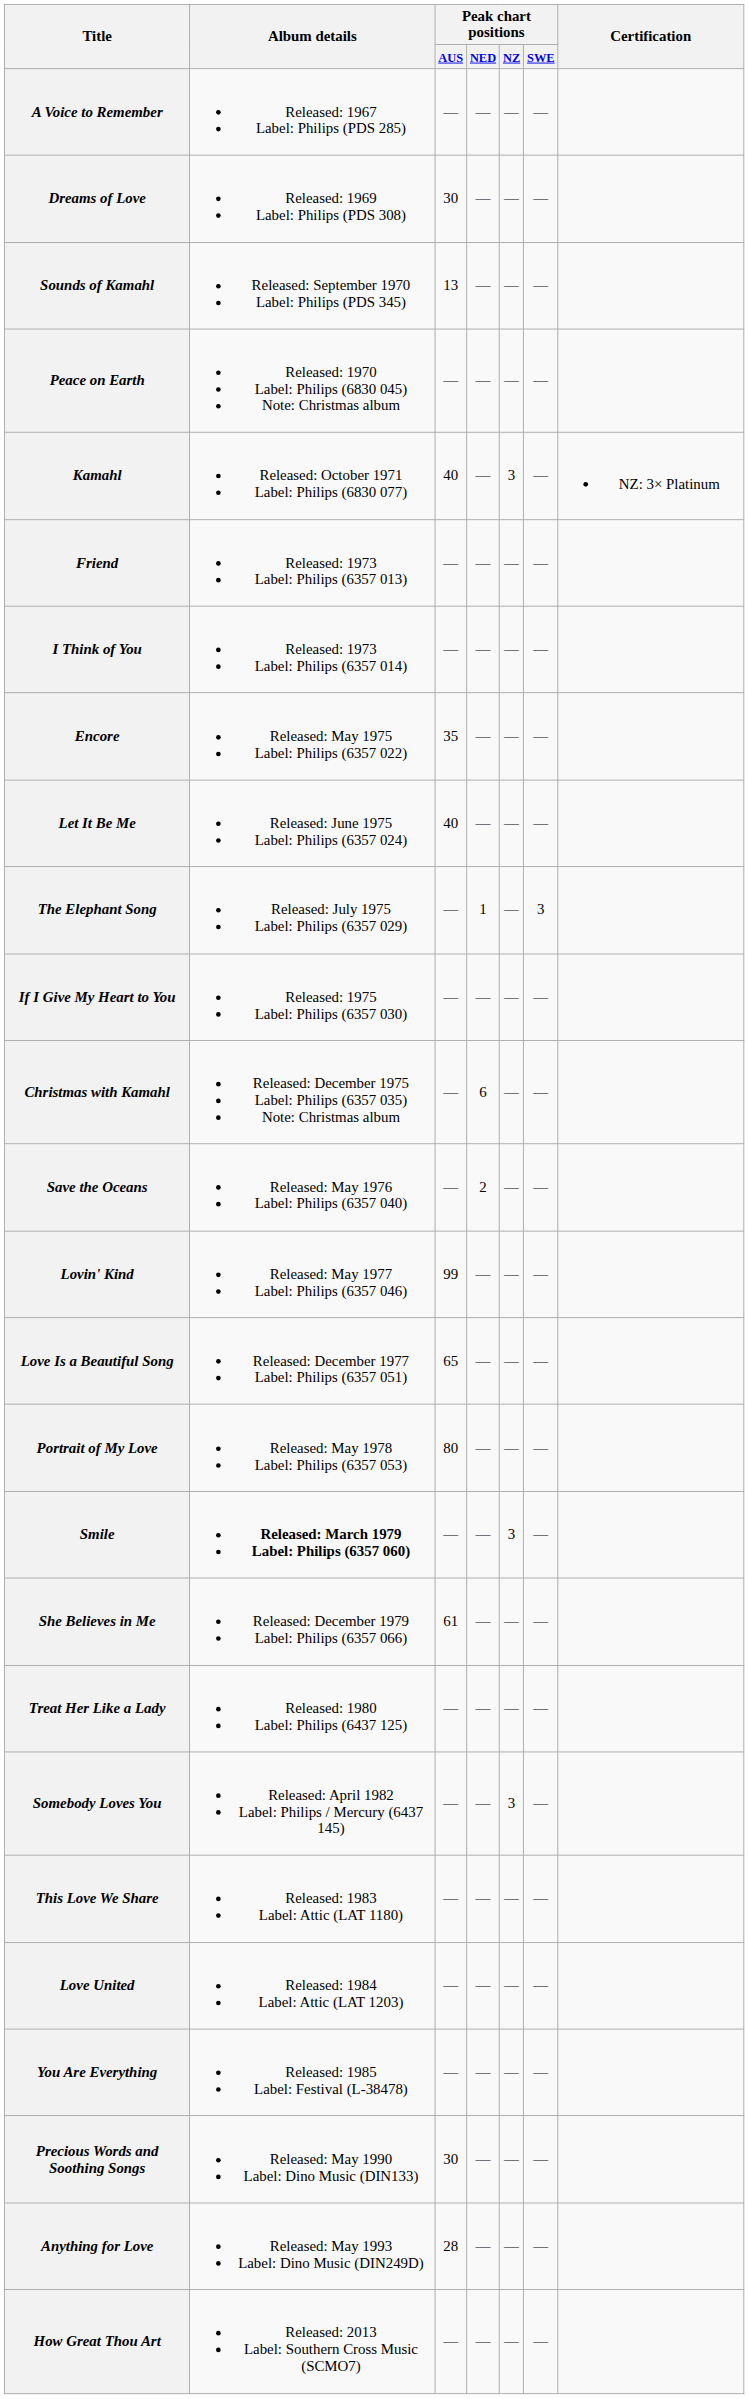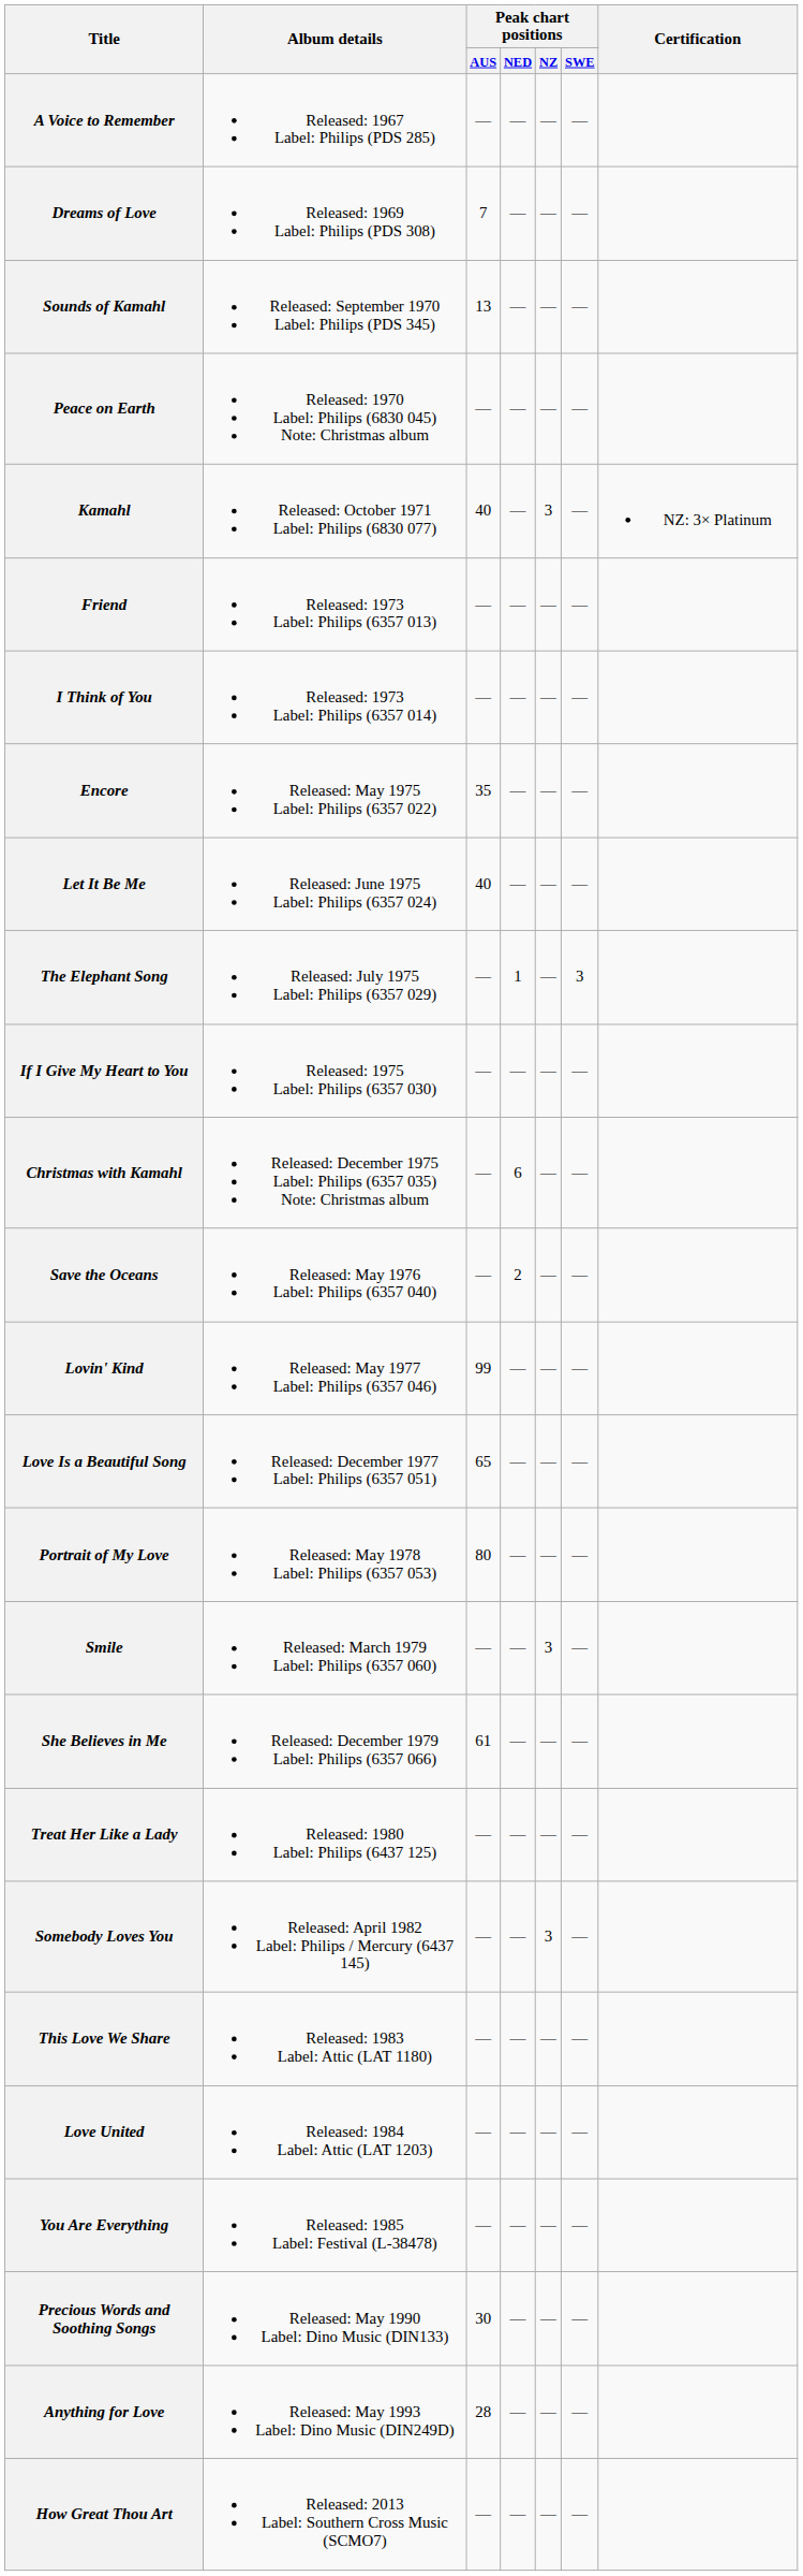 <table class="wikitable plainrowheaders" style="text-align:center;" border="1">
 <tr>
 <th scope="col" rowspan="2" style="width:12em;">Title</th>
 <th scope="col" rowspan="2" style="width:16em;">Album details</th>
 <th scope="col" colspan="4">Peak chart<br>positions</th>
 <th scope="col" rowspan="2" style="width:12em;">Certification</th>
 </tr>
 <tr>
 <th scope="col" style="text-align:center;"><small><a href='#'>AUS</a><br></small></th>
 <th scope="col" style="text-align:center;"><small><a href='#'>NED</a><br></small></th>
 <th scope="col" style="text-align:center;"><small><a href='#'>NZ</a><br></small></th>
 <th scope="col" style="text-align:center;"><small><a href='#'>SWE</a><br></small></th>
 </tr>
 <tr>
 <th scope="row"><em>A Voice to Remember</em></th>
 <td><br><ul><li>Released: 1967</li><li>Label: Philips (PDS 285)</li></ul></td>
 <td>—</td>
 <td>—</td>
 <td>—</td>
 <td>—</td>
 <td></td>
 </tr>
 <tr>
 <th scope="row"><em>Dreams of Love</em></th>
 <td><br><ul><li>Released: 1969</li><li>Label: Philips (PDS 308)</li></ul></td>
-<td>30</td>
+<td>7</td>
 <td>—</td>
 <td>—</td>
 <td>—</td>
 <td></td>
 </tr>
 <tr>
 <th scope="row"><em>Sounds of Kamahl</em></th>
 <td><br><ul><li>Released: September 1970</li><li>Label: Philips (PDS 345)</li></ul></td>
 <td>13</td>
 <td>—</td>
 <td>—</td>
 <td>—</td>
 <td></td>
 </tr>
 <tr>
 <th scope="row"><em>Peace on Earth</em></th>
 <td><br><ul><li>Released: 1970</li><li>Label: Philips (6830 045)</li><li>Note: Christmas album</li></ul></td>
 <td>—</td>
 <td>—</td>
 <td>—</td>
 <td>—</td>
 <td></td>
 </tr>
 <tr>
 <th scope="row"><em>Kamahl</em></th>
 <td><br><ul><li>Released: October 1971</li><li>Label: Philips (6830 077)</li></ul></td>
 <td>40</td>
 <td>—</td>
 <td>3</td>
 <td>—</td>
 <td><br><ul><li>NZ: 3× Platinum</li></ul></td>
 </tr>
 <tr>
 <th scope="row"><em>Friend</em></th>
 <td><br><ul><li>Released: 1973</li><li>Label: Philips (6357 013)</li></ul></td>
 <td>—</td>
 <td>—</td>
 <td>—</td>
 <td>—</td>
 <td></td>
 </tr>
 <tr>
 <th scope="row"><em>I Think of You</em></th>
 <td><br><ul><li>Released: 1973</li><li>Label: Philips (6357 014)</li></ul></td>
 <td>—</td>
 <td>—</td>
 <td>—</td>
 <td>—</td>
 <td></td>
 </tr>
 <tr>
 <th scope="row"><em>Encore</em></th>
 <td><br><ul><li>Released: May 1975</li><li>Label: Philips (6357 022)</li></ul></td>
 <td>35</td>
 <td>—</td>
 <td>—</td>
 <td>—</td>
 <td></td>
 </tr>
 <tr>
 <th scope="row"><em>Let It Be Me</em></th>
 <td><br><ul><li>Released: June 1975</li><li>Label: Philips (6357 024)</li></ul></td>
 <td>40</td>
 <td>—</td>
 <td>—</td>
 <td>—</td>
 <td></td>
 </tr>
 <tr>
 <th scope="row"><em>The Elephant Song</em></th>
 <td><br><ul><li>Released: July 1975</li><li>Label: Philips (6357 029)</li></ul></td>
 <td>—</td>
 <td>1</td>
 <td>—</td>
 <td>3</td>
 <td></td>
 </tr>
 <tr>
 <th scope="row"><em>If I Give My Heart to You</em></th>
 <td><br><ul><li>Released: 1975</li><li>Label: Philips (6357 030)</li></ul></td>
 <td>—</td>
 <td>—</td>
 <td>—</td>
 <td>—</td>
 <td></td>
 </tr>
 <tr>
 <th scope="row"><em>Christmas with Kamahl</em></th>
 <td><br><ul><li>Released: December 1975</li><li>Label: Philips (6357 035)</li><li>Note: Christmas album</li></ul></td>
 <td>—</td>
 <td>6</td>
 <td>—</td>
 <td>—</td>
 <td></td>
 </tr>
 <tr>
 <th scope="row"><em>Save the Oceans</em></th>
 <td><br><ul><li>Released: May 1976</li><li>Label: Philips (6357 040)</li></ul></td>
 <td>—</td>
 <td>2</td>
 <td>—</td>
 <td>—</td>
 <td></td>
 </tr>
 <tr>
 <th scope="row"><em>Lovin' Kind</em></th>
 <td><br><ul><li>Released: May 1977</li><li>Label: Philips (6357 046)</li></ul></td>
 <td>99</td>
 <td>—</td>
 <td>—</td>
 <td>—</td>
 <td></td>
 </tr>
 <tr>
 <th scope="row"><em>Love Is a Beautiful Song</em></th>
 <td><br><ul><li>Released: December 1977</li><li>Label: Philips (6357 051)</li></ul></td>
 <td>65</td>
 <td>—</td>
 <td>—</td>
 <td>—</td>
 <td></td>
 </tr>
 <tr>
 <th scope="row"><em>Portrait of My Love</em></th>
 <td><br><ul><li>Released: May 1978</li><li>Label: Philips (6357 053)</li></ul></td>
 <td>80</td>
 <td>—</td>
 <td>—</td>
 <td>—</td>
 <td></td>
 </tr>
 <tr>
 <th scope="row"><em>Smile</em></th>
-<td><strong><br><ul><li>Released: March 1979</li><li>Label: Philips (6357 060)</li></ul></strong></td>
+<td><br><ul><li>Released: March 1979</li><li>Label: Philips (6357 060)</li></ul></td>
 <td>—</td>
 <td>—</td>
 <td>3</td>
 <td>—</td>
 <td></td>
 </tr>
 <tr>
 <th scope="row"><em>She Believes in Me</em></th>
 <td><br><ul><li>Released: December 1979</li><li>Label: Philips (6357 066)</li></ul></td>
 <td>61</td>
 <td>—</td>
 <td>—</td>
 <td>—</td>
 <td></td>
 </tr>
 <tr>
 <th scope="row"><em>Treat Her Like a Lady</em></th>
 <td><br><ul><li>Released: 1980</li><li>Label: Philips (6437 125)</li></ul></td>
 <td>—</td>
 <td>—</td>
 <td>—</td>
 <td>—</td>
 <td></td>
 </tr>
 <tr>
 <th scope="row"><em>Somebody Loves You</em></th>
 <td><br><ul><li>Released: April 1982</li><li>Label: Philips / Mercury (6437 145)</li></ul></td>
 <td>—</td>
 <td>—</td>
 <td>3</td>
 <td>—</td>
 <td></td>
 </tr>
 <tr>
 <th scope="row"><em>This Love We Share</em></th>
 <td><br><ul><li>Released: 1983</li><li>Label: Attic (LAT 1180)</li></ul></td>
 <td>—</td>
 <td>—</td>
 <td>—</td>
 <td>—</td>
 <td></td>
 </tr>
 <tr>
 <th scope="row"><em>Love United</em></th>
 <td><br><ul><li>Released: 1984</li><li>Label: Attic (LAT 1203)</li></ul></td>
 <td>—</td>
 <td>—</td>
 <td>—</td>
 <td>—</td>
 <td></td>
 </tr>
 <tr>
 <th scope="row"><em>You Are Everything</em></th>
 <td><br><ul><li>Released: 1985</li><li>Label: Festival (L-38478)</li></ul></td>
 <td>—</td>
 <td>—</td>
 <td>—</td>
 <td>—</td>
 <td></td>
 </tr>
 <tr>
 <th scope="row"><em>Precious Words and Soothing Songs</em></th>
 <td><br><ul><li>Released: May 1990</li><li>Label: Dino Music (DIN133)</li></ul></td>
 <td>30</td>
 <td>—</td>
 <td>—</td>
 <td>—</td>
 <td></td>
 </tr>
 <tr>
 <th scope="row"><em>Anything for Love</em></th>
 <td><br><ul><li>Released: May 1993</li><li>Label: Dino Music (DIN249D)</li></ul></td>
 <td>28</td>
 <td>—</td>
 <td>—</td>
 <td>—</td>
 <td></td>
 </tr>
 <tr>
 <th scope="row"><em>How Great Thou Art</em></th>
 <td><br><ul><li>Released: 2013</li><li>Label: Southern Cross Music (SCMO7)</li></ul></td>
 <td>—</td>
 <td>—</td>
 <td>—</td>
 <td>—</td>
 <td></td>
 </tr>
 </table>
